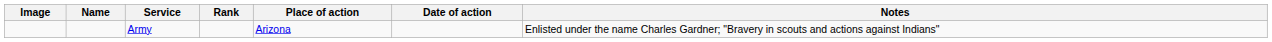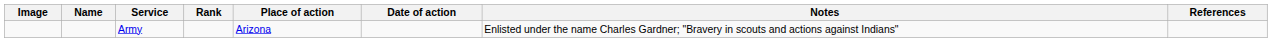 <table class="wikitable sortable" width="98%">
 <tr>
 <th class="unsortable">Image</th>
 <th>Name</th>
 <th>Service</th>
 <th>Rank</th>
 <th>Place of action</th>
 <th>Date of action</th>
 <th class="unsortable">Notes</th>
+<th class="unsortable">References</th>
 </tr>
 <tr>
 <td></td>
 <td></td>
 <td><a href='#'>Army</a></td>
 <td></td>
 <td><a href='#'>Arizona</a></td>
 <td></td>
 <td>Enlisted under the name Charles Gardner; "Bravery in scouts and actions against Indians"</td>
+<td></td>
 </tr>
 </table>
